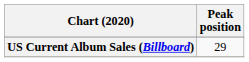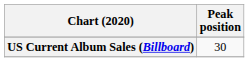 <table class="wikitable sortable plainrowheaders" style="text-align:center">
 <tr>
 <th scope="col">Chart (2020)</th>
 <th scope="col">Peak<br> position</th>
 </tr>
 <tr>
 </tr>
 <tr>
 </tr>
 <tr>
 <th scope="row">US Current Album Sales (<em><a href='#'>Billboard</a></em>)</th>
-<td>29</td>
+<td>30</td>
 </tr>
 <tr>
 </tr>
 </table>
